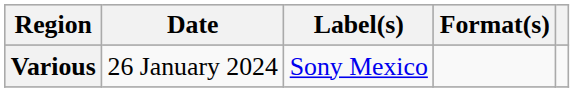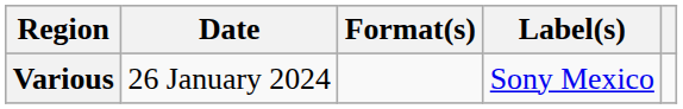 <table class="wikitable plainrowheaders" style="text-align:center;">
 <tr>
 <th scope="col">Region</th>
 <th scope="col">Date</th>
+<th scope="col">Format(s)</th>
 <th scope="col">Label(s)</th>
-<th scope="col">Format(s)</th>
 <th scope="col"></th>
 </tr>
 <tr>
 <th scope="row">Various</th>
 <td>26 January 2024</td>
+<td></td>
 <td><a href='#'>Sony Mexico</a></td>
-<td></td>
 <td style="text-align:center"></td>
 </tr>
 </table>
